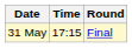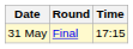 <table class="wikitable">
 <tr>
 <th>Date</th>
+<th>Round</th>
 <th>Time</th>
-<th>Round</th>
 </tr>
 <tr style=background:lemonchiffon>
 <td>31 May</td>
+<td><a href='#'>Final</a></td>
 <td>17:15</td>
-<td><a href='#'>Final</a></td>
 </tr>
 </table>
